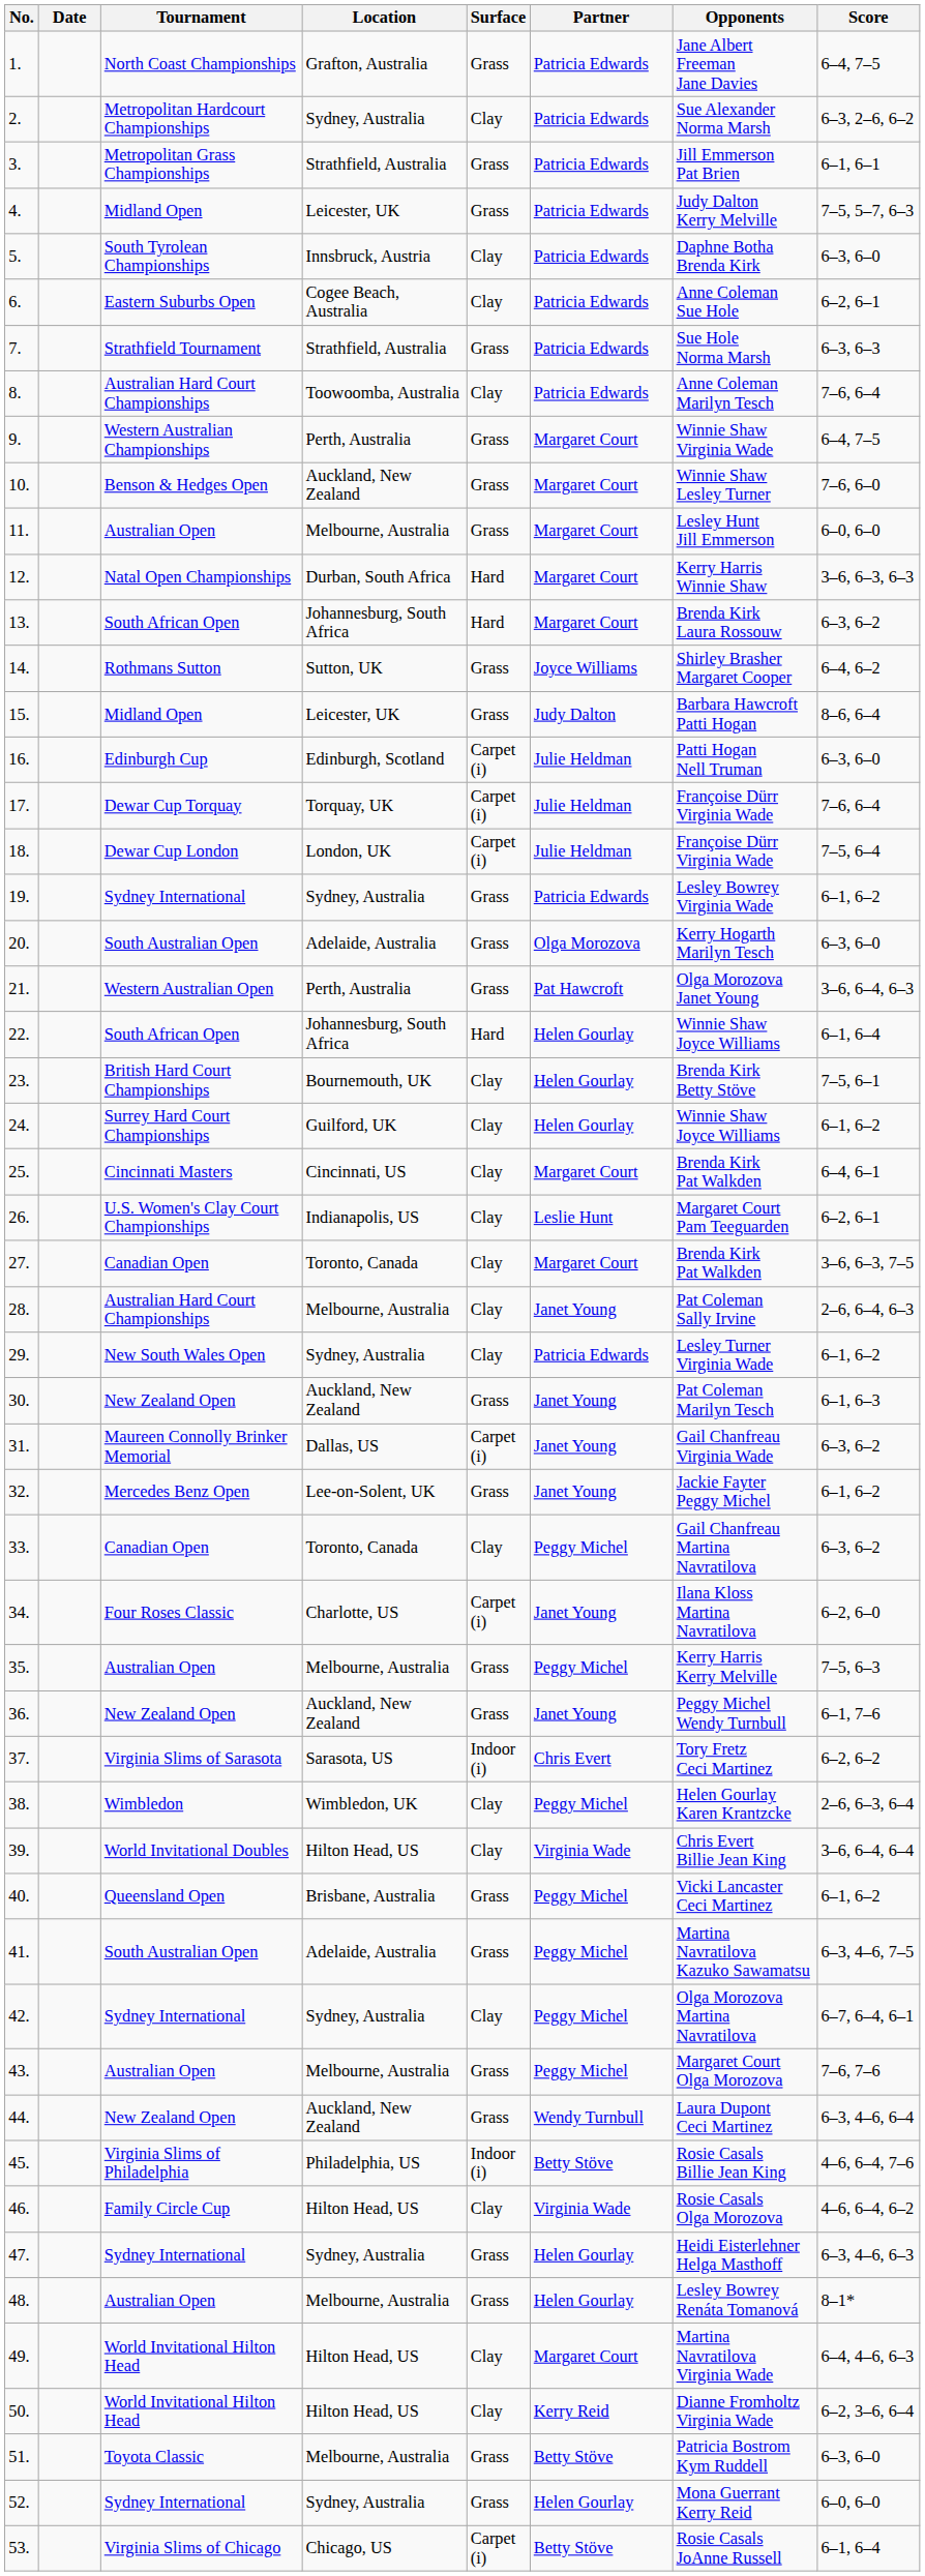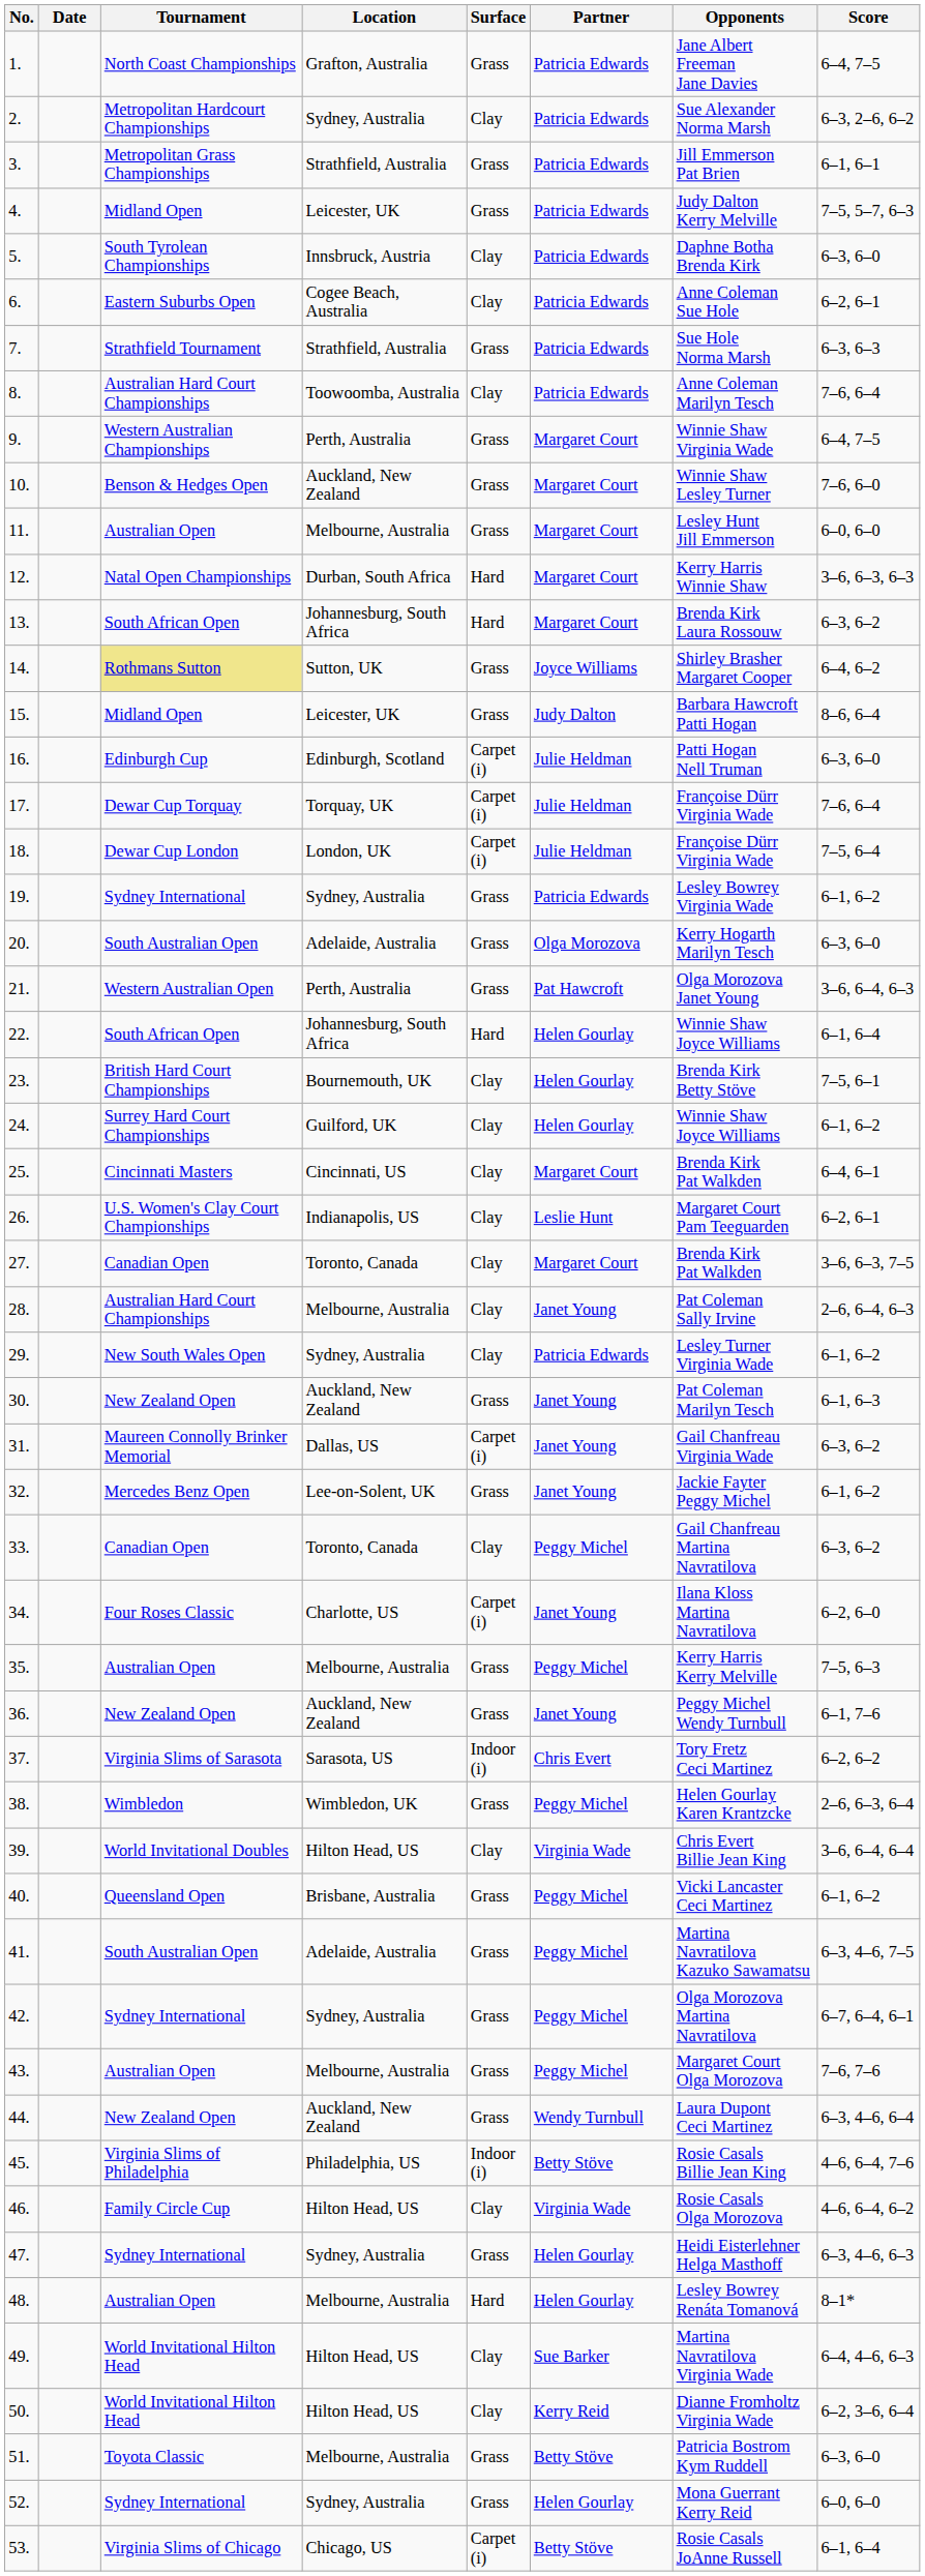 <table class="sortable wikitable">
 <tr>
 <th style="width:25px">No.</th>
 <th style="width:55px">Date</th>
 <th style="width:200px">Tournament</th>
 <th style="width:160px">Location</th>
 <th style="width:50px">Surface</th>
 <th style="width:140px">Partner</th>
 <th style="width:140px">Opponents</th>
 <th style="width:100px" class="unsortable">Score</th>
 </tr>
 <tr>
 <td>1.</td>
 <td></td>
 <td><a href='#'>North Coast Championships</a></td>
 <td>Grafton, Australia</td>
 <td>Grass</td>
 <td> <a href='#'>Patricia Edwards</a></td>
 <td> <a href='#'>Jane Albert Freeman</a> <br>  <a href='#'>Jane Davies</a></td>
 <td>6–4, 7–5</td>
 </tr>
 <tr>
 <td>2.</td>
 <td></td>
 <td><a href='#'>Metropolitan Hardcourt Championships</a></td>
 <td>Sydney, Australia</td>
 <td>Clay</td>
 <td> <a href='#'>Patricia Edwards</a></td>
 <td> <a href='#'>Sue Alexander</a> <br>  <a href='#'>Norma Marsh</a></td>
 <td>6–3, 2–6, 6–2</td>
 </tr>
 <tr>
 <td>3.</td>
 <td></td>
 <td><a href='#'>Metropolitan Grass Championships</a></td>
 <td>Strathfield, Australia</td>
 <td>Grass</td>
 <td> <a href='#'>Patricia Edwards</a></td>
 <td> <a href='#'>Jill Emmerson</a> <br>  <a href='#'>Pat Brien</a></td>
 <td>6–1, 6–1</td>
 </tr>
 <tr>
 <td>4.</td>
 <td></td>
 <td><a href='#'>Midland Open</a></td>
 <td>Leicester, UK</td>
 <td>Grass</td>
 <td> <a href='#'>Patricia Edwards</a></td>
 <td> <a href='#'>Judy Dalton</a> <br>  <a href='#'>Kerry Melville</a></td>
 <td>7–5, 5–7, 6–3</td>
 </tr>
 <tr>
 <td>5.</td>
 <td></td>
 <td><a href='#'>South Tyrolean Championships</a></td>
 <td>Innsbruck, Austria</td>
 <td>Clay</td>
 <td> <a href='#'>Patricia Edwards</a></td>
 <td> <a href='#'>Daphne Botha</a> <br>  <a href='#'>Brenda Kirk</a></td>
 <td>6–3, 6–0</td>
 </tr>
 <tr>
 <td>6.</td>
 <td></td>
 <td><a href='#'>Eastern Suburbs Open</a></td>
 <td>Cogee Beach, Australia</td>
 <td>Clay</td>
 <td> <a href='#'>Patricia Edwards</a></td>
 <td> <a href='#'>Anne Coleman</a> <br>  <a href='#'>Sue Hole</a></td>
 <td>6–2, 6–1</td>
 </tr>
 <tr>
 <td>7.</td>
 <td></td>
 <td><a href='#'>Strathfield Tournament</a></td>
 <td>Strathfield, Australia</td>
 <td>Grass</td>
 <td> <a href='#'>Patricia Edwards</a></td>
 <td> <a href='#'>Sue Hole</a> <br>  <a href='#'>Norma Marsh</a></td>
 <td>6–3, 6–3</td>
 </tr>
 <tr>
 <td>8.</td>
 <td></td>
 <td><a href='#'>Australian Hard Court Championships</a></td>
 <td>Toowoomba, Australia</td>
 <td>Clay</td>
 <td> <a href='#'>Patricia Edwards</a></td>
 <td> <a href='#'>Anne Coleman</a> <br>  <a href='#'>Marilyn Tesch</a></td>
 <td>7–6, 6–4</td>
 </tr>
 <tr>
 <td>9.</td>
 <td></td>
 <td><a href='#'>Western Australian Championships</a></td>
 <td>Perth, Australia</td>
 <td>Grass</td>
 <td> <a href='#'>Margaret Court</a></td>
 <td> <a href='#'>Winnie Shaw</a> <br>  <a href='#'>Virginia Wade</a></td>
 <td>6–4, 7–5</td>
 </tr>
 <tr>
 <td>10.</td>
 <td></td>
 <td><a href='#'>Benson & Hedges Open</a></td>
 <td>Auckland, New Zealand</td>
 <td>Grass</td>
 <td> <a href='#'>Margaret Court</a></td>
 <td> <a href='#'>Winnie Shaw</a> <br>  <a href='#'>Lesley Turner</a></td>
 <td>7–6, 6–0</td>
 </tr>
 <tr>
 <td>11.</td>
 <td></td>
 <td><a href='#'>Australian Open</a></td>
 <td>Melbourne, Australia</td>
 <td>Grass</td>
 <td> <a href='#'>Margaret Court</a></td>
 <td> <a href='#'>Lesley Hunt</a> <br>  <a href='#'>Jill Emmerson</a></td>
 <td>6–0, 6–0</td>
 </tr>
 <tr>
 <td>12.</td>
 <td></td>
 <td><a href='#'>Natal Open Championships</a></td>
 <td>Durban, South Africa</td>
 <td>Hard</td>
 <td> <a href='#'>Margaret Court</a></td>
 <td> <a href='#'>Kerry Harris</a> <br>  <a href='#'>Winnie Shaw</a></td>
 <td>3–6, 6–3, 6–3</td>
 </tr>
 <tr>
 <td>13.</td>
 <td></td>
 <td><a href='#'>South African Open</a></td>
 <td>Johannesburg, South Africa</td>
 <td>Hard</td>
 <td> <a href='#'>Margaret Court</a></td>
 <td> <a href='#'>Brenda Kirk</a> <br>  <a href='#'>Laura Rossouw</a></td>
 <td>6–3, 6–2</td>
 </tr>
 <tr>
 <td>14.</td>
 <td></td>
-<td><a href='#'>Rothmans Sutton</a></td>
+<td style="background: khaki;"><a href='#'>Rothmans Sutton</a></td>
 <td>Sutton, UK</td>
 <td>Grass</td>
 <td> <a href='#'>Joyce Williams</a></td>
 <td> <a href='#'>Shirley Brasher</a> <br>  <a href='#'>Margaret Cooper</a></td>
 <td>6–4, 6–2</td>
 </tr>
 <tr>
 <td>15.</td>
 <td></td>
 <td><a href='#'>Midland Open</a></td>
 <td>Leicester, UK</td>
 <td>Grass</td>
 <td> <a href='#'>Judy Dalton</a></td>
 <td> <a href='#'>Barbara Hawcroft</a> <br>  <a href='#'>Patti Hogan</a></td>
 <td>8–6, 6–4</td>
 </tr>
 <tr>
 <td>16.</td>
 <td></td>
 <td><a href='#'>Edinburgh Cup</a></td>
 <td>Edinburgh, Scotland</td>
 <td>Carpet (i)</td>
 <td> <a href='#'>Julie Heldman</a></td>
 <td> <a href='#'>Patti Hogan</a> <br>  <a href='#'>Nell Truman</a></td>
 <td>6–3, 6–0</td>
 </tr>
 <tr>
 <td>17.</td>
 <td></td>
 <td><a href='#'>Dewar Cup Torquay</a></td>
 <td>Torquay, UK</td>
 <td>Carpet (i)</td>
 <td> <a href='#'>Julie Heldman</a></td>
 <td> <a href='#'>Françoise Dürr</a> <br>  <a href='#'>Virginia Wade</a></td>
 <td>7–6, 6–4</td>
 </tr>
 <tr>
 <td>18.</td>
 <td></td>
 <td><a href='#'>Dewar Cup London</a></td>
 <td>London, UK</td>
 <td>Carpet (i)</td>
 <td> <a href='#'>Julie Heldman</a></td>
 <td> <a href='#'>Françoise Dürr</a> <br>  <a href='#'>Virginia Wade</a></td>
 <td>7–5, 6–4</td>
 </tr>
 <tr>
 <td>19.</td>
 <td></td>
 <td><a href='#'>Sydney International</a></td>
 <td>Sydney, Australia</td>
 <td>Grass</td>
 <td> <a href='#'>Patricia Edwards</a></td>
 <td> <a href='#'>Lesley Bowrey</a> <br>  <a href='#'>Virginia Wade</a></td>
 <td>6–1, 6–2</td>
 </tr>
 <tr>
 <td>20.</td>
 <td></td>
 <td><a href='#'>South Australian Open</a></td>
 <td>Adelaide, Australia</td>
 <td>Grass</td>
 <td> <a href='#'>Olga Morozova</a></td>
 <td> <a href='#'>Kerry Hogarth</a> <br>  <a href='#'>Marilyn Tesch</a></td>
 <td>6–3, 6–0</td>
 </tr>
 <tr>
 <td>21.</td>
 <td></td>
 <td><a href='#'>Western Australian Open</a></td>
 <td>Perth, Australia</td>
 <td>Grass</td>
 <td> <a href='#'>Pat Hawcroft</a></td>
 <td> <a href='#'>Olga Morozova</a> <br>  <a href='#'>Janet Young</a></td>
 <td>3–6, 6–4, 6–3</td>
 </tr>
 <tr>
 <td>22.</td>
 <td></td>
 <td><a href='#'>South African Open</a></td>
 <td>Johannesburg, South Africa</td>
 <td>Hard</td>
 <td> <a href='#'>Helen Gourlay</a></td>
 <td> <a href='#'>Winnie Shaw</a> <br>  <a href='#'>Joyce Williams</a></td>
 <td>6–1, 6–4</td>
 </tr>
 <tr>
 <td>23.</td>
 <td></td>
 <td><a href='#'>British Hard Court Championships</a></td>
 <td>Bournemouth, UK</td>
 <td>Clay</td>
 <td> <a href='#'>Helen Gourlay</a></td>
 <td> <a href='#'>Brenda Kirk</a> <br>  <a href='#'>Betty Stöve</a></td>
 <td>7–5, 6–1</td>
 </tr>
 <tr>
 <td>24.</td>
 <td></td>
 <td><a href='#'>Surrey Hard Court Championships</a></td>
 <td>Guilford, UK</td>
 <td>Clay</td>
 <td> <a href='#'>Helen Gourlay</a></td>
 <td> <a href='#'>Winnie Shaw</a> <br>  <a href='#'>Joyce Williams</a></td>
 <td>6–1, 6–2</td>
 </tr>
 <tr>
 <td>25.</td>
 <td></td>
 <td><a href='#'>Cincinnati Masters</a></td>
 <td>Cincinnati, US</td>
 <td>Clay</td>
 <td> <a href='#'>Margaret Court</a></td>
 <td> <a href='#'>Brenda Kirk</a> <br>  <a href='#'>Pat Walkden</a></td>
 <td>6–4, 6–1</td>
 </tr>
 <tr>
 <td>26.</td>
 <td></td>
 <td><a href='#'>U.S. Women's Clay Court Championships</a></td>
 <td>Indianapolis, US</td>
 <td>Clay</td>
 <td> <a href='#'>Leslie Hunt</a></td>
 <td> <a href='#'>Margaret Court</a> <br>  <a href='#'>Pam Teeguarden</a></td>
 <td>6–2, 6–1</td>
 </tr>
 <tr>
 <td>27.</td>
 <td></td>
 <td><a href='#'>Canadian Open</a></td>
 <td>Toronto, Canada</td>
 <td>Clay</td>
 <td> <a href='#'>Margaret Court</a></td>
 <td> <a href='#'>Brenda Kirk</a> <br>  <a href='#'>Pat Walkden</a></td>
 <td>3–6, 6–3, 7–5</td>
 </tr>
 <tr>
 <td>28.</td>
 <td></td>
 <td><a href='#'>Australian Hard Court Championships</a></td>
 <td>Melbourne, Australia</td>
 <td>Clay</td>
 <td> <a href='#'>Janet Young</a></td>
 <td> <a href='#'>Pat Coleman</a> <br>  <a href='#'>Sally Irvine</a></td>
 <td>2–6, 6–4, 6–3</td>
 </tr>
 <tr>
 <td>29.</td>
 <td></td>
 <td><a href='#'>New South Wales Open</a></td>
 <td>Sydney, Australia</td>
 <td>Clay</td>
 <td> <a href='#'>Patricia Edwards</a></td>
 <td> <a href='#'>Lesley Turner</a> <br>  <a href='#'>Virginia Wade</a></td>
 <td>6–1, 6–2</td>
 </tr>
 <tr>
 <td>30.</td>
 <td></td>
 <td><a href='#'>New Zealand Open</a></td>
 <td>Auckland, New Zealand</td>
 <td>Grass</td>
 <td> <a href='#'>Janet Young</a></td>
 <td> <a href='#'>Pat Coleman</a> <br>  <a href='#'>Marilyn Tesch</a></td>
 <td>6–1, 6–3</td>
 </tr>
 <tr>
 <td>31.</td>
 <td></td>
 <td><a href='#'>Maureen Connolly Brinker Memorial</a></td>
 <td>Dallas, US</td>
 <td>Carpet (i)</td>
 <td> <a href='#'>Janet Young</a></td>
 <td> <a href='#'>Gail Chanfreau</a> <br>  <a href='#'>Virginia Wade</a></td>
 <td>6–3, 6–2</td>
 </tr>
 <tr>
 <td>32.</td>
 <td></td>
 <td><a href='#'>Mercedes Benz Open</a></td>
 <td>Lee-on-Solent, UK</td>
 <td>Grass</td>
 <td> <a href='#'>Janet Young</a></td>
 <td> <a href='#'>Jackie Fayter</a> <br>  <a href='#'>Peggy Michel</a></td>
 <td>6–1, 6–2</td>
 </tr>
 <tr>
 <td>33.</td>
 <td></td>
 <td><a href='#'>Canadian Open</a></td>
 <td>Toronto, Canada</td>
 <td>Clay</td>
 <td> <a href='#'>Peggy Michel</a></td>
 <td> <a href='#'>Gail Chanfreau</a> <br>  <a href='#'>Martina Navratilova</a></td>
 <td>6–3, 6–2</td>
 </tr>
 <tr>
 <td>34.</td>
 <td></td>
 <td><a href='#'>Four Roses Classic</a></td>
 <td>Charlotte, US</td>
 <td>Carpet (i)</td>
 <td> <a href='#'>Janet Young</a></td>
 <td> <a href='#'>Ilana Kloss</a> <br>  <a href='#'>Martina Navratilova</a></td>
 <td>6–2, 6–0</td>
 </tr>
 <tr>
 <td>35.</td>
 <td></td>
 <td><a href='#'>Australian Open</a></td>
 <td>Melbourne, Australia</td>
 <td>Grass</td>
 <td> <a href='#'>Peggy Michel</a></td>
 <td> <a href='#'>Kerry Harris</a> <br>  <a href='#'>Kerry Melville</a></td>
 <td>7–5, 6–3</td>
 </tr>
 <tr>
 <td>36.</td>
 <td></td>
 <td><a href='#'>New Zealand Open</a></td>
 <td>Auckland, New Zealand</td>
 <td>Grass</td>
 <td> <a href='#'>Janet Young</a></td>
 <td> <a href='#'>Peggy Michel</a> <br>  <a href='#'>Wendy Turnbull</a></td>
 <td>6–1, 7–6</td>
 </tr>
 <tr>
 <td>37.</td>
 <td></td>
 <td><a href='#'>Virginia Slims of Sarasota</a></td>
 <td>Sarasota, US</td>
 <td>Indoor (i)</td>
 <td> <a href='#'>Chris Evert</a></td>
 <td> <a href='#'>Tory Fretz</a> <br>  <a href='#'>Ceci Martinez</a></td>
 <td>6–2, 6–2</td>
 </tr>
 <tr>
 <td>38.</td>
 <td></td>
 <td><a href='#'>Wimbledon</a></td>
 <td>Wimbledon, UK</td>
-<td>Clay</td>
+<td>Grass</td>
 <td> <a href='#'>Peggy Michel</a></td>
 <td> <a href='#'>Helen Gourlay</a> <br>  <a href='#'>Karen Krantzcke</a></td>
 <td>2–6, 6–3, 6–4</td>
 </tr>
 <tr>
 <td>39.</td>
 <td></td>
 <td><a href='#'>World Invitational Doubles</a></td>
 <td>Hilton Head, US</td>
 <td>Clay</td>
 <td> <a href='#'>Virginia Wade</a></td>
 <td> <a href='#'>Chris Evert</a> <br>  <a href='#'>Billie Jean King</a></td>
 <td>3–6, 6–4, 6–4</td>
 </tr>
 <tr>
 <td>40.</td>
 <td></td>
 <td><a href='#'>Queensland Open</a></td>
 <td>Brisbane, Australia</td>
 <td>Grass</td>
 <td> <a href='#'>Peggy Michel</a></td>
 <td> <a href='#'>Vicki Lancaster</a> <br>  <a href='#'>Ceci Martinez</a></td>
 <td>6–1, 6–2</td>
 </tr>
 <tr>
 <td>41.</td>
 <td></td>
 <td><a href='#'>South Australian Open</a></td>
 <td>Adelaide, Australia</td>
 <td>Grass</td>
 <td> <a href='#'>Peggy Michel</a></td>
 <td> <a href='#'>Martina Navratilova</a> <br>  <a href='#'>Kazuko Sawamatsu</a></td>
 <td>6–3, 4–6, 7–5</td>
 </tr>
 <tr>
 <td>42.</td>
 <td></td>
 <td><a href='#'>Sydney International</a></td>
 <td>Sydney, Australia</td>
-<td>Clay</td>
+<td>Grass</td>
 <td> <a href='#'>Peggy Michel</a></td>
 <td> <a href='#'>Olga Morozova</a> <br>  <a href='#'>Martina Navratilova</a></td>
 <td>6–7, 6–4, 6–1</td>
 </tr>
 <tr>
 <td>43.</td>
 <td></td>
 <td><a href='#'>Australian Open</a></td>
 <td>Melbourne, Australia</td>
 <td>Grass</td>
 <td> <a href='#'>Peggy Michel</a></td>
 <td> <a href='#'>Margaret Court</a> <br>  <a href='#'>Olga Morozova</a></td>
 <td>7–6, 7–6</td>
 </tr>
 <tr>
 <td>44.</td>
 <td></td>
 <td><a href='#'>New Zealand Open</a></td>
 <td>Auckland, New Zealand</td>
 <td>Grass</td>
 <td> <a href='#'>Wendy Turnbull</a></td>
 <td> <a href='#'>Laura Dupont</a> <br>  <a href='#'>Ceci Martinez</a></td>
 <td>6–3, 4–6, 6–4</td>
 </tr>
 <tr>
 <td>45.</td>
 <td></td>
 <td><a href='#'>Virginia Slims of Philadelphia</a></td>
 <td>Philadelphia, US</td>
 <td>Indoor (i)</td>
 <td> <a href='#'>Betty Stöve</a></td>
 <td> <a href='#'>Rosie Casals</a> <br>  <a href='#'>Billie Jean King</a></td>
 <td>4–6, 6–4, 7–6</td>
 </tr>
 <tr>
 <td>46.</td>
 <td></td>
 <td><a href='#'>Family Circle Cup</a></td>
 <td>Hilton Head, US</td>
 <td>Clay</td>
 <td> <a href='#'>Virginia Wade</a></td>
 <td> <a href='#'>Rosie Casals</a> <br>  <a href='#'>Olga Morozova</a></td>
 <td>4–6, 6–4, 6–2</td>
 </tr>
 <tr>
 <td>47.</td>
 <td></td>
 <td><a href='#'>Sydney International</a></td>
 <td>Sydney, Australia</td>
 <td>Grass</td>
 <td> <a href='#'>Helen Gourlay</a></td>
 <td> <a href='#'>Heidi Eisterlehner</a> <br>  <a href='#'>Helga Masthoff</a></td>
 <td>6–3, 4–6, 6–3</td>
 </tr>
 <tr>
 <td>48.</td>
 <td></td>
 <td><a href='#'>Australian Open</a></td>
 <td>Melbourne, Australia</td>
-<td>Grass</td>
+<td>Hard</td>
 <td> <a href='#'>Helen Gourlay</a></td>
 <td> <a href='#'>Lesley Bowrey</a> <br>  <a href='#'>Renáta Tomanová</a></td>
 <td>8–1*</td>
 </tr>
 <tr>
 <td>49.</td>
 <td></td>
 <td><a href='#'>World Invitational Hilton Head</a></td>
 <td>Hilton Head, US</td>
 <td>Clay</td>
-<td> <a href='#'>Margaret Court</a></td>
+<td> <a href='#'>Sue Barker</a></td>
 <td> <a href='#'>Martina Navratilova</a> <br>  <a href='#'>Virginia Wade</a></td>
 <td>6–4, 4–6, 6–3</td>
 </tr>
 <tr>
 <td>50.</td>
 <td></td>
 <td><a href='#'>World Invitational Hilton Head</a></td>
 <td>Hilton Head, US</td>
 <td>Clay</td>
 <td> <a href='#'>Kerry Reid</a></td>
 <td> <a href='#'>Dianne Fromholtz</a> <br>  <a href='#'>Virginia Wade</a></td>
 <td>6–2, 3–6, 6–4</td>
 </tr>
 <tr>
 <td>51.</td>
 <td></td>
 <td><a href='#'>Toyota Classic</a></td>
 <td>Melbourne, Australia</td>
 <td>Grass</td>
 <td> <a href='#'>Betty Stöve</a></td>
 <td> <a href='#'>Patricia Bostrom</a> <br>  <a href='#'>Kym Ruddell</a></td>
 <td>6–3, 6–0</td>
 </tr>
 <tr>
 <td>52.</td>
 <td></td>
 <td><a href='#'>Sydney International</a></td>
 <td>Sydney, Australia</td>
 <td>Grass</td>
 <td> <a href='#'>Helen Gourlay</a></td>
 <td> <a href='#'>Mona Guerrant</a> <br>  <a href='#'>Kerry Reid</a></td>
 <td>6–0, 6–0</td>
 </tr>
 <tr>
 <td>53.</td>
 <td></td>
 <td><a href='#'>Virginia Slims of Chicago</a></td>
 <td>Chicago, US</td>
 <td>Carpet (i)</td>
 <td> <a href='#'>Betty Stöve</a></td>
 <td> <a href='#'>Rosie Casals</a> <br>  <a href='#'>JoAnne Russell</a></td>
 <td>6–1, 6–4</td>
 </tr>
 </table>
